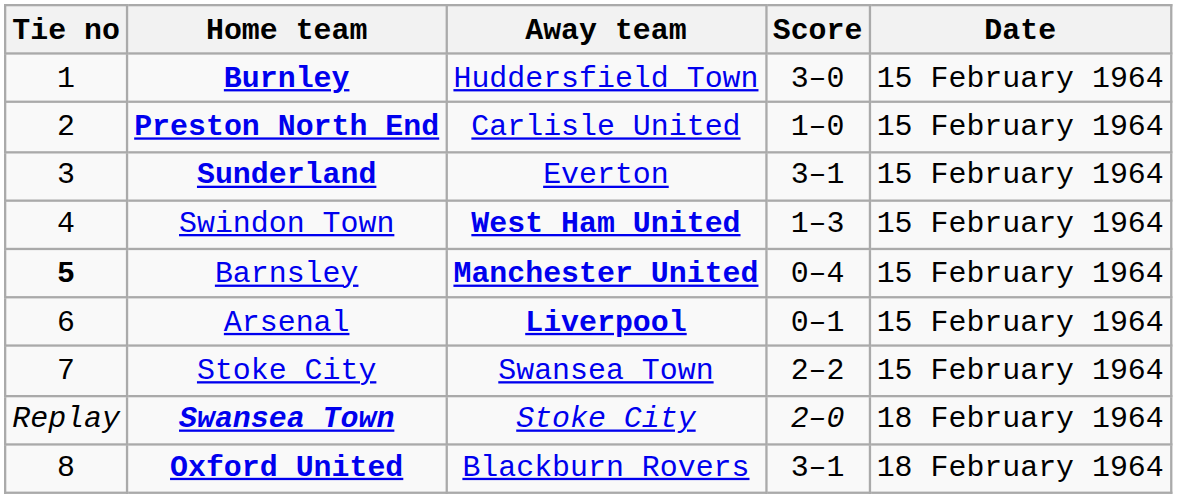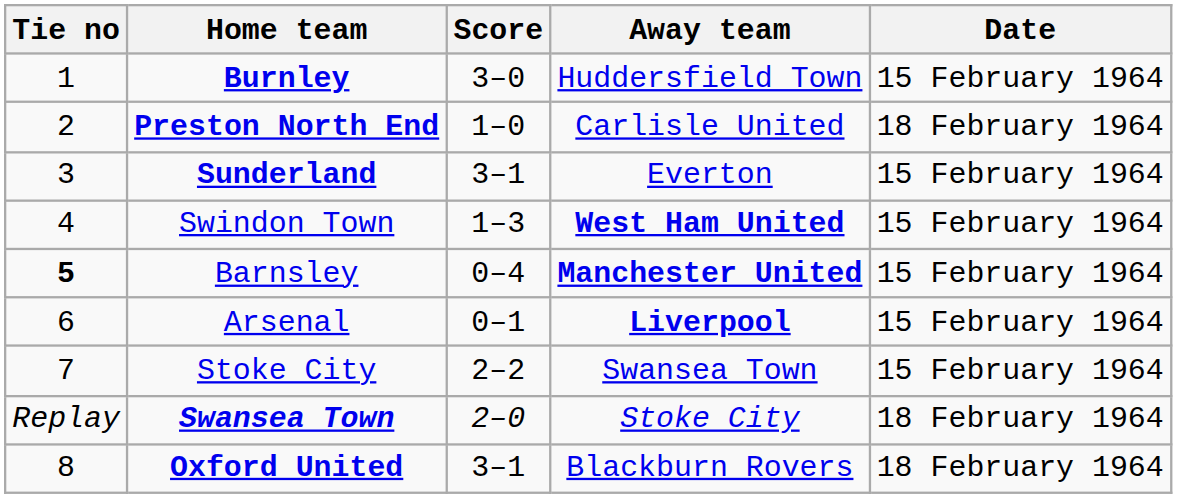 <table class="wikitable" style="text-align: center">
 <tr>
 <th>Tie no</th>
 <th>Home team</th>
+<th>Score</th>
 <th>Away team</th>
-<th>Score</th>
 <th>Date</th>
 </tr>
 <tr>
 <td>1</td>
 <td><strong><a href='#'>Burnley</a></strong></td>
+<td>3–0</td>
 <td><a href='#'>Huddersfield Town</a></td>
-<td>3–0</td>
 <td>15 February 1964</td>
 </tr>
 <tr>
 <td>2</td>
 <td><strong><a href='#'>Preston North End</a></strong></td>
+<td>1–0</td>
 <td><a href='#'>Carlisle United</a></td>
-<td>1–0</td>
-<td>15 February 1964</td>
+<td>18 February 1964</td>
 </tr>
 <tr>
 <td>3</td>
 <td><strong><a href='#'>Sunderland</a></strong></td>
+<td>3–1</td>
 <td><a href='#'>Everton</a></td>
-<td>3–1</td>
 <td>15 February 1964</td>
 </tr>
 <tr>
 <td>4</td>
 <td><a href='#'>Swindon Town</a></td>
+<td>1–3</td>
 <td><strong><a href='#'>West Ham United</a></strong></td>
-<td>1–3</td>
 <td>15 February 1964</td>
 </tr>
 <tr>
 <td><strong>5</strong></td>
 <td><a href='#'>Barnsley</a></td>
+<td>0–4</td>
 <td><strong><a href='#'>Manchester United</a></strong></td>
-<td>0–4</td>
 <td>15 February 1964</td>
 </tr>
 <tr>
 <td>6</td>
 <td><a href='#'>Arsenal</a></td>
+<td>0–1</td>
 <td><strong><a href='#'>Liverpool</a></strong></td>
-<td>0–1</td>
 <td>15 February 1964</td>
 </tr>
 <tr>
 <td>7</td>
 <td><a href='#'>Stoke City</a></td>
+<td>2–2</td>
 <td><a href='#'>Swansea Town</a></td>
-<td>2–2</td>
 <td>15 February 1964</td>
 </tr>
 <tr>
 <td><em>Replay</em></td>
 <td><strong><em><a href='#'>Swansea Town</a></em></strong></td>
+<td><em>2–0</em></td>
 <td><em><a href='#'>Stoke City</a></em></td>
-<td><em>2–0</em></td>
 <td>18 February 1964</td>
 </tr>
 <tr>
 <td>8</td>
 <td><strong><a href='#'>Oxford United</a></strong></td>
+<td>3–1</td>
 <td><a href='#'>Blackburn Rovers</a></td>
-<td>3–1</td>
 <td>18 February 1964</td>
 </tr>
 </table>
